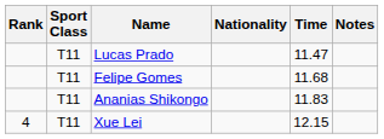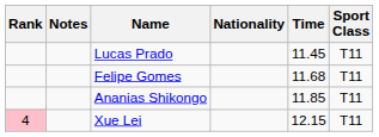 <table class="wikitable sortable" style="text-align:center">
 <tr>
 <th>Rank</th>
-<th>Sport<br>Class</th>
+<th>Notes</th>
 <th>Name</th>
 <th>Nationality</th>
 <th>Time</th>
-<th>Notes</th>
+<th>Sport<br>Class</th>
 </tr>
 <tr>
 <td></td>
-<td>T11</td>
+<td></td>
 <td align=left><a href='#'>Lucas Prado</a></td>
 <td align=left></td>
-<td>11.47</td>
-<td></td>
+<td>11.45</td>
+<td>T11</td>
 </tr>
 <tr>
 <td></td>
-<td>T11</td>
+<td></td>
 <td align=left><a href='#'>Felipe Gomes</a></td>
 <td align=left></td>
 <td>11.68</td>
-<td></td>
+<td>T11</td>
 </tr>
 <tr>
 <td></td>
-<td>T11</td>
+<td></td>
 <td align=left><a href='#'>Ananias Shikongo</a></td>
 <td align=left></td>
-<td>11.83</td>
-<td></td>
+<td>11.85</td>
+<td>T11</td>
 </tr>
 <tr>
-<td>4</td>
-<td>T11</td>
+<td style="background: pink;">4</td>
+<td></td>
 <td align=left><a href='#'>Xue Lei</a></td>
 <td align=left></td>
 <td>12.15</td>
-<td></td>
+<td>T11</td>
 </tr>
 </table>
